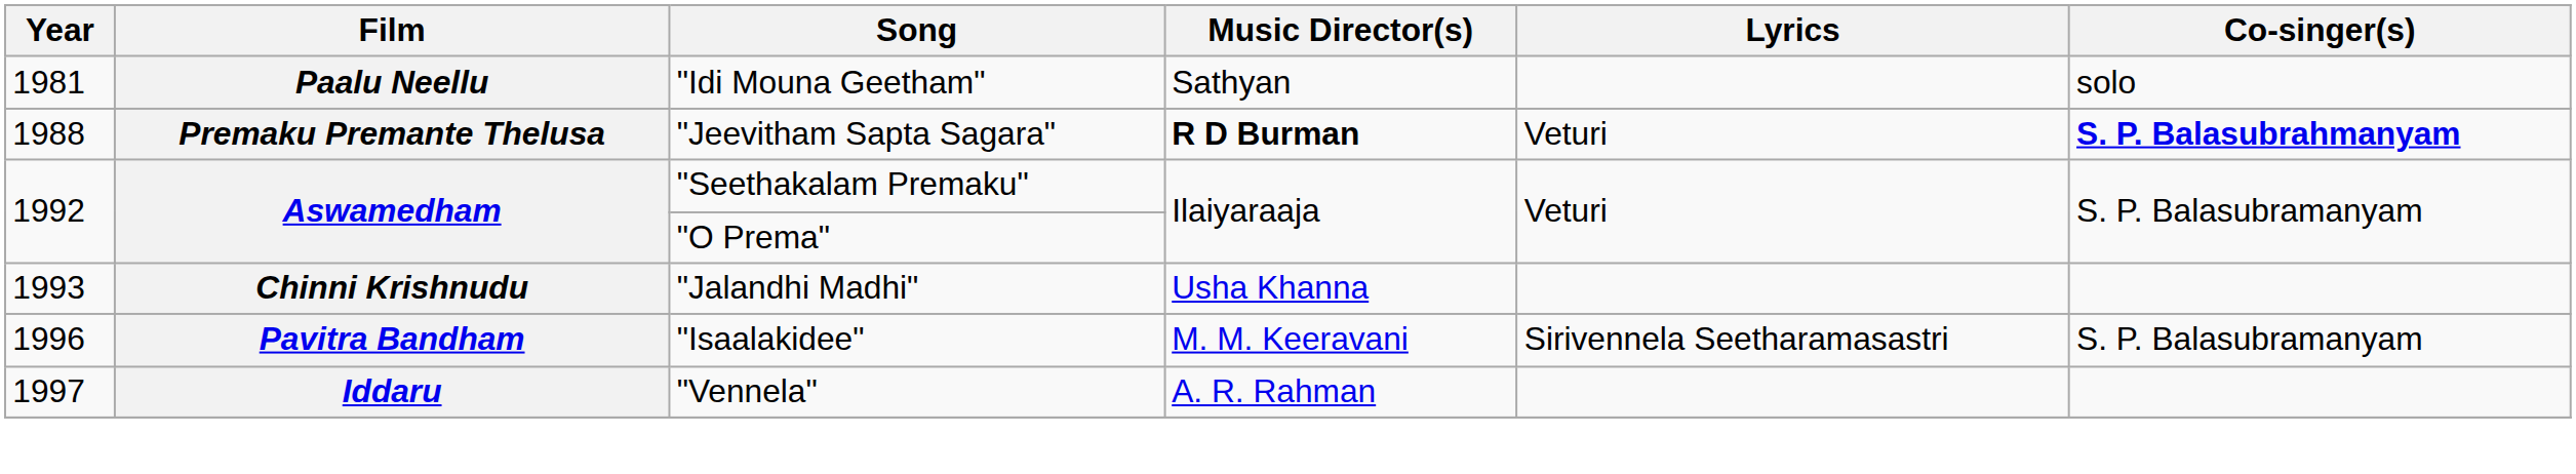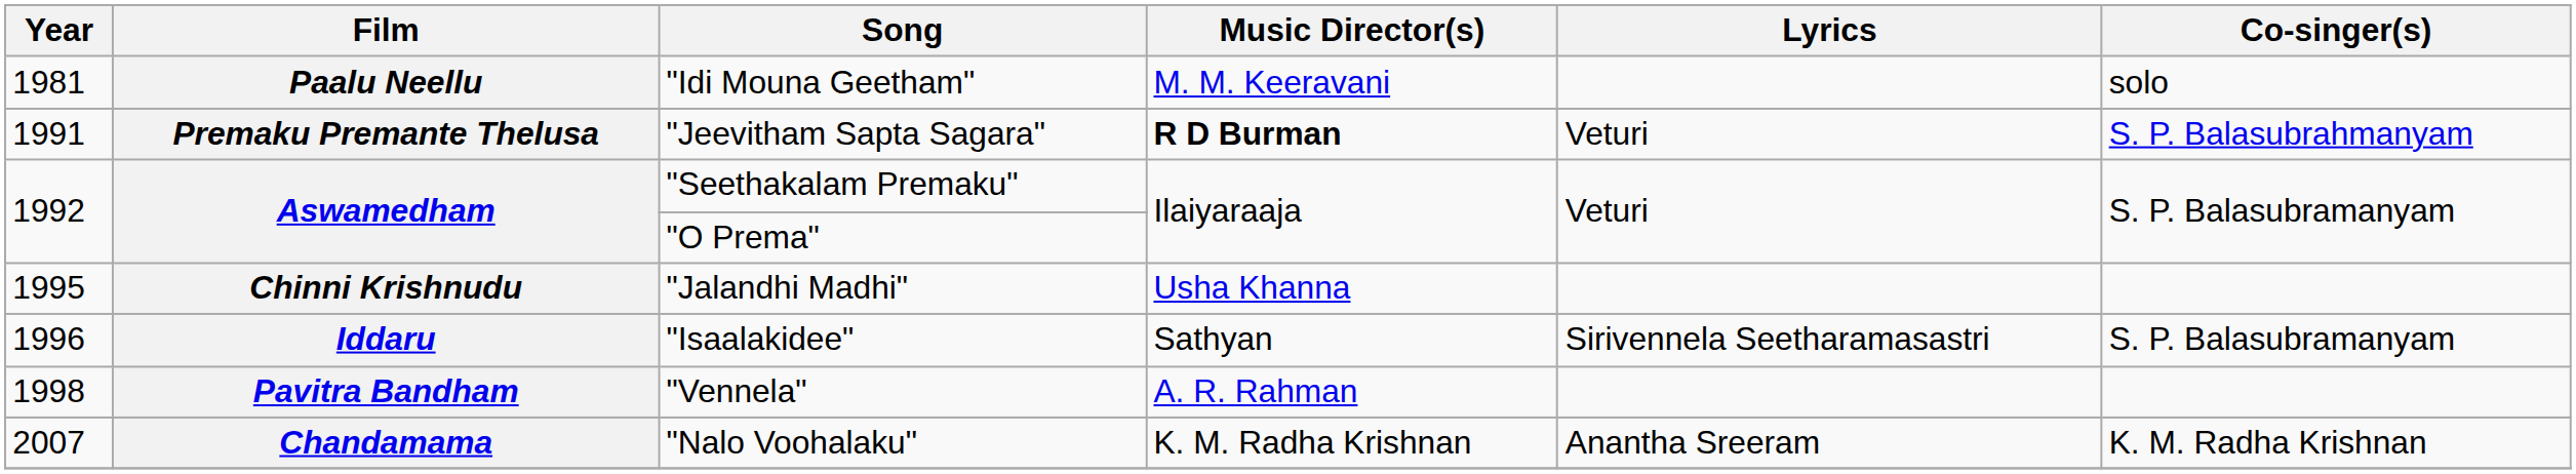 <table class="wikitable sortable" style="width:100%;">
 <tr>
 <th>Year</th>
 <th>Film</th>
 <th>Song</th>
 <th>Music Director(s)</th>
 <th>Lyrics</th>
 <th>Co-singer(s)</th>
 </tr>
 <tr>
 <td>1981</td>
 <th><em>Paalu Neellu</em></th>
 <td>"Idi Mouna Geetham"</td>
-<td>Sathyan</td>
+<td><a href='#'>M. M. Keeravani</a></td>
 <td></td>
 <td>solo</td>
 </tr>
 <tr>
-<td>1988</td>
+<td>1991</td>
 <th><em>Premaku Premante Thelusa</em></th>
 <td>"Jeevitham Sapta Sagara"</td>
 <td><strong>R D Burman</strong></td>
 <td>Veturi</td>
-<td><strong><a href='#'>S. P. Balasubrahmanyam</a></strong></td>
+<td><a href='#'>S. P. Balasubrahmanyam</a></td>
 </tr>
 <tr>
 <td rowspan="2">1992</td>
 <th rowspan="2"><em><a href='#'>Aswamedham</a></em></th>
 <td>"Seethakalam Premaku"</td>
 <td rowspan="2">Ilaiyaraaja</td>
 <td rowspan="2">Veturi</td>
 <td rowspan="2">S. P. Balasubramanyam</td>
 </tr>
 <tr>
 <td>"O Prema"</td>
 </tr>
 <tr>
-<td>1993</td>
+<td>1995</td>
 <th><em>Chinni Krishnudu</em></th>
 <td>"Jalandhi Madhi"</td>
 <td><a href='#'>Usha Khanna</a></td>
 <td></td>
 <td></td>
 </tr>
 <tr>
 <td>1996</td>
-<th><em><a href='#'>Pavitra Bandham</a></em></th>
+<th><a href='#'><em>Iddaru</em></a></th>
 <td>"Isaalakidee"</td>
-<td><a href='#'>M. M. Keeravani</a></td>
+<td>Sathyan</td>
 <td>Sirivennela Seetharamasastri</td>
 <td>S. P. Balasubramanyam</td>
 </tr>
 <tr>
-<td>1997</td>
-<th><a href='#'><em>Iddaru</em></a></th>
+<td>1998</td>
+<th><em><a href='#'>Pavitra Bandham</a></em></th>
 <td>"Vennela"</td>
 <td><a href='#'>A. R. Rahman</a></td>
 <td></td>
 <td></td>
 </tr>
 <tr>
+<td>2007</td>
+<th><em><a href='#'>Chandamama</a></em></th>
+<td>"Nalo Voohalaku"</td>
+<td>K. M. Radha Krishnan</td>
+<td>Anantha Sreeram</td>
+<td>K. M. Radha Krishnan</td>
+</tr>
+<tr>
 </tr>
 </table>
